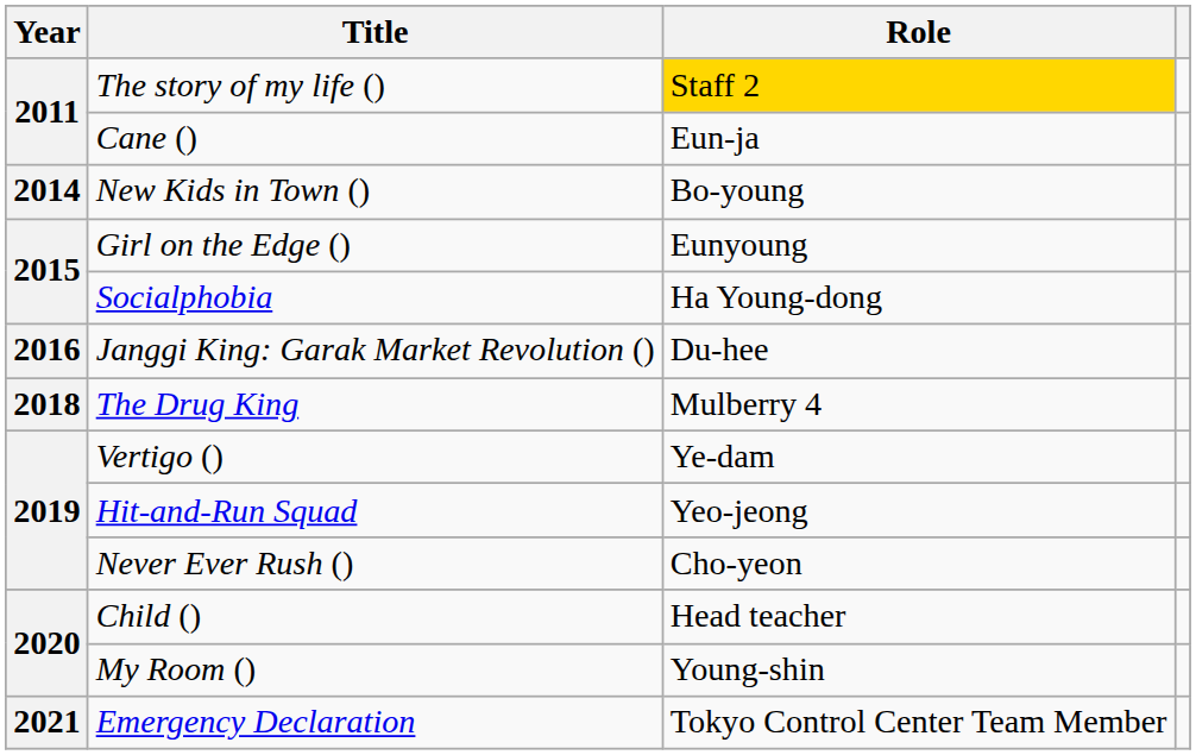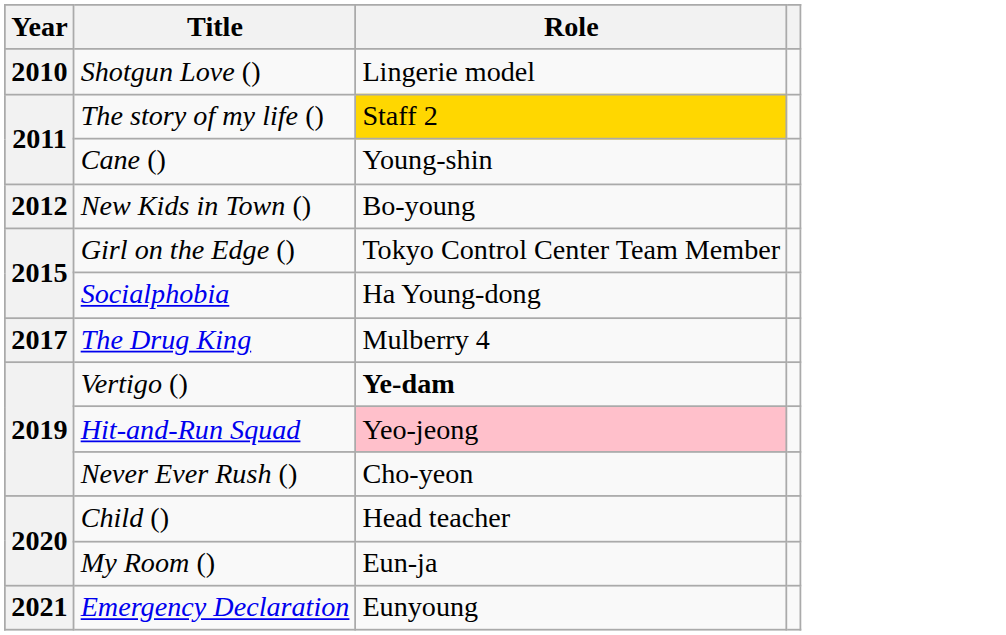 <table class="wikitable plainrowheaders sortable">
 <tr>
 <th scope="col">Year</th>
 <th scope="col">Title</th>
 <th scope="col">Role</th>
 <th scope="col" class="unsortable"></th>
+</tr>
+<tr>
+<th scope="row">2010</th>
+<td><em>Shotgun Love</em> ()</td>
+<td>Lingerie model</td>
+<td style="text-align:center"></td>
 </tr>
 <tr>
 <th scope="row" rowspan="2">2011</th>
 <td><em>The story of my life</em> ()</td>
 <td style="background: gold;">Staff 2</td>
 <td style="text-align:center"></td>
 </tr>
 <tr>
 <td><em>Cane</em> ()</td>
-<td>Eun-ja</td>
+<td>Young-shin</td>
 <td style="text-align:center"></td>
 </tr>
 <tr>
-<th scope="row">2014</th>
+<th scope="row">2012</th>
 <td><em>New Kids in Town</em> ()</td>
 <td>Bo-young</td>
 <td style="text-align:center"></td>
 </tr>
 <tr>
 <th scope="row" rowspan="2">2015</th>
 <td><em>Girl on the Edge</em> ()</td>
-<td>Eunyoung</td>
+<td>Tokyo Control Center Team Member</td>
 <td style="text-align:center"></td>
 </tr>
 <tr>
 <td><em><a href='#'>Socialphobia</a></em></td>
 <td>Ha Young-dong</td>
 <td style="text-align:center"></td>
 </tr>
 <tr>
-<th scope="row">2016</th>
-<td><em>Janggi King: Garak Market Revolution</em> ()</td>
-<td>Du-hee</td>
-<td style="text-align:center"></td>
-</tr>
-<tr>
-<th scope="row">2018</th>
+<th scope="row">2017</th>
 <td><em><a href='#'>The Drug King</a></em></td>
 <td>Mulberry 4</td>
 <td style="text-align:center"></td>
 </tr>
 <tr>
 <th scope="row" rowspan="3">2019</th>
 <td><em>Vertigo</em> ()</td>
-<td>Ye-dam</td>
+<td><strong>Ye-dam</strong></td>
 <td style="text-align:center"></td>
 </tr>
 <tr>
 <td><em><a href='#'>Hit-and-Run Squad</a></em></td>
-<td>Yeo-jeong</td>
+<td style="background: pink;">Yeo-jeong</td>
 <td style="text-align:center"></td>
 </tr>
 <tr>
 <td><em>Never Ever Rush</em> ()</td>
 <td>Cho-yeon</td>
 <td style="text-align:center"></td>
 </tr>
 <tr>
 <th scope="row" rowspan="2">2020</th>
 <td><em>Child</em> ()</td>
 <td>Head teacher</td>
 <td style="text-align:center"></td>
 </tr>
 <tr>
 <td><em>My Room</em> ()</td>
-<td>Young-shin</td>
+<td>Eun-ja</td>
 <td style="text-align:center"></td>
 </tr>
 <tr>
 <th scope="row">2021</th>
 <td><em><a href='#'>Emergency Declaration</a></em></td>
-<td>Tokyo Control Center Team Member</td>
+<td>Eunyoung</td>
 <td style="text-align:center"></td>
 </tr>
 </table>
